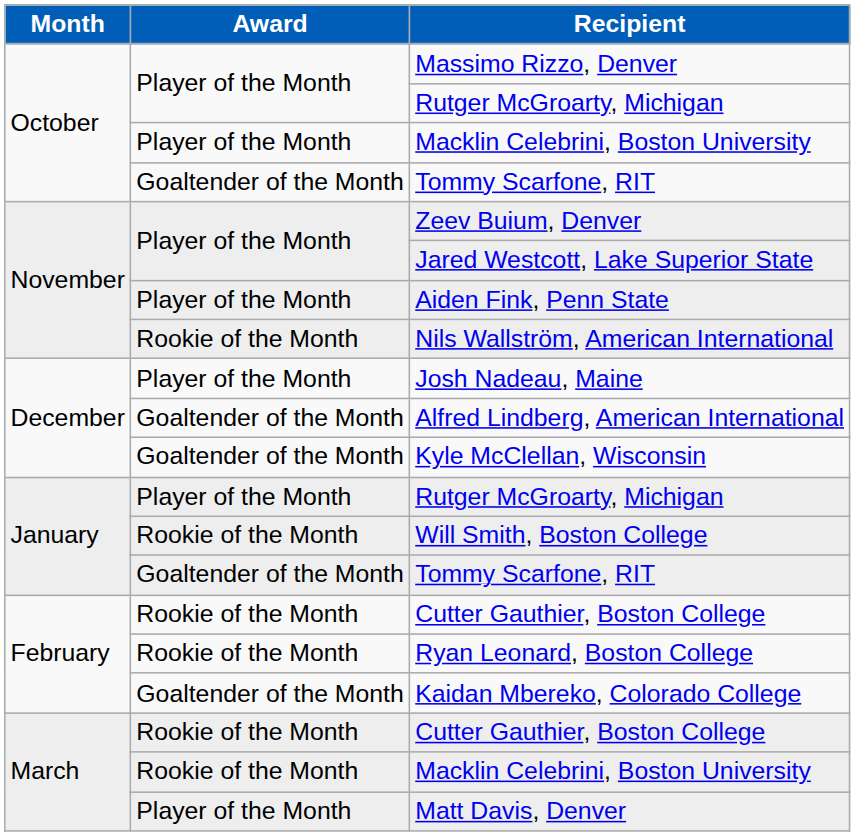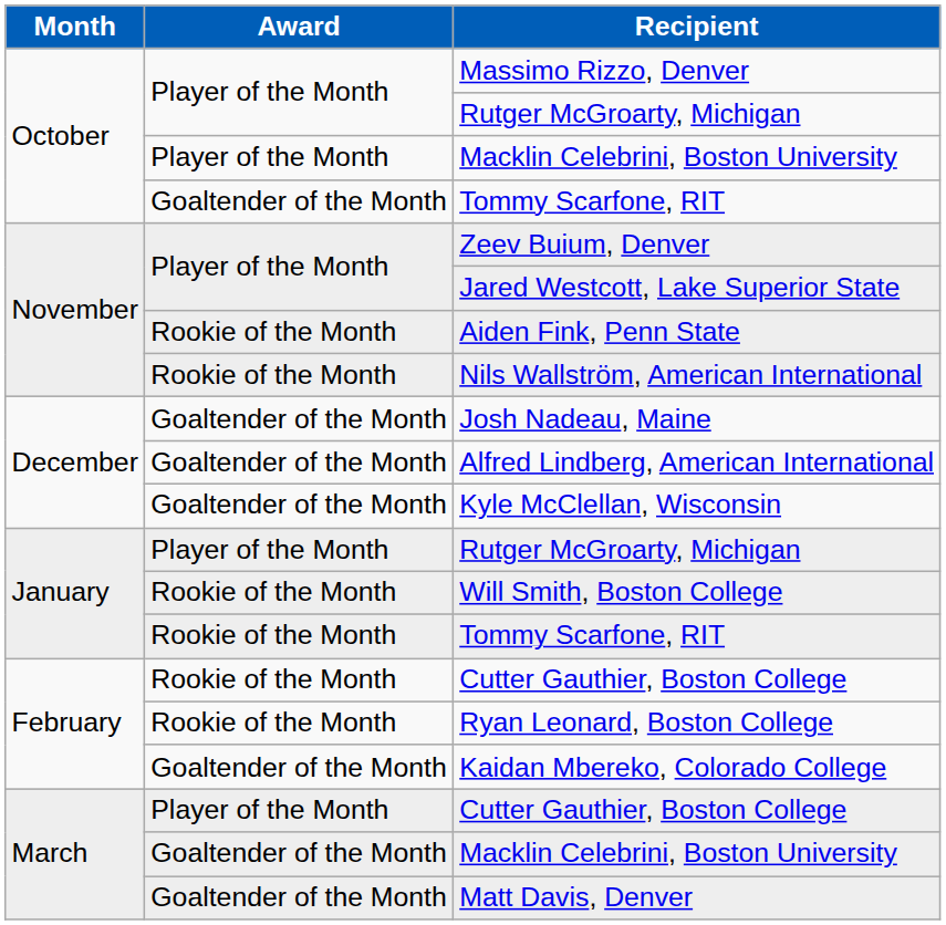 <table class="wikitable">
 <tr>
 <th style="color:white; background:#005EB8">Month</th>
 <th style="color:white; background:#005EB8">Award</th>
 <th style="color:white; background:#005EB8">Recipient</th>
 </tr>
 <tr>
 <td rowspan=4>October </td>
 <td rowspan=2>Player of the Month</td>
 <td><a href='#'>Massimo Rizzo</a>, <a href='#'>Denver</a></td>
 </tr>
 <tr>
 <td><a href='#'>Rutger McGroarty</a>, <a href='#'>Michigan</a></td>
 </tr>
 <tr>
 <td>Player of the Month</td>
 <td><a href='#'>Macklin Celebrini</a>, <a href='#'>Boston University</a></td>
 </tr>
 <tr>
 <td>Goaltender of the Month</td>
 <td><a href='#'>Tommy Scarfone</a>, <a href='#'>RIT</a></td>
 </tr>
 <tr bgcolor=eeeeee>
 <td rowspan=4>November </td>
 <td rowspan=2>Player of the Month</td>
 <td><a href='#'>Zeev Buium</a>, <a href='#'>Denver</a></td>
 </tr>
 <tr bgcolor=eeeeee>
 <td><a href='#'>Jared Westcott</a>, <a href='#'>Lake Superior State</a></td>
 </tr>
 <tr bgcolor=eeeeee>
-<td>Player of the Month</td>
+<td>Rookie of the Month</td>
 <td><a href='#'>Aiden Fink</a>, <a href='#'>Penn State</a></td>
 </tr>
 <tr bgcolor=eeeeee>
 <td>Rookie of the Month</td>
 <td><a href='#'>Nils Wallström</a>, <a href='#'>American International</a></td>
 </tr>
 <tr>
 <td rowspan=3>December </td>
-<td>Player of the Month</td>
+<td>Goaltender of the Month</td>
 <td><a href='#'>Josh Nadeau</a>, <a href='#'>Maine</a></td>
 </tr>
 <tr>
 <td>Goaltender of the Month</td>
 <td><a href='#'>Alfred Lindberg</a>, <a href='#'>American International</a></td>
 </tr>
 <tr>
 <td>Goaltender of the Month</td>
 <td><a href='#'>Kyle McClellan</a>, <a href='#'>Wisconsin</a></td>
 </tr>
 <tr bgcolor=eeeeee>
 <td rowspan=3>January </td>
 <td>Player of the Month</td>
 <td><a href='#'>Rutger McGroarty</a>, <a href='#'>Michigan</a></td>
 </tr>
 <tr bgcolor=eeeeee>
 <td>Rookie of the Month</td>
 <td><a href='#'>Will Smith</a>, <a href='#'>Boston College</a></td>
 </tr>
 <tr bgcolor=eeeeee>
-<td>Goaltender of the Month</td>
+<td>Rookie of the Month</td>
 <td><a href='#'>Tommy Scarfone</a>, <a href='#'>RIT</a></td>
 </tr>
 <tr>
 <td rowspan=3>February </td>
 <td>Rookie of the Month</td>
 <td><a href='#'>Cutter Gauthier</a>, <a href='#'>Boston College</a></td>
 </tr>
 <tr>
 <td>Rookie of the Month</td>
 <td><a href='#'>Ryan Leonard</a>, <a href='#'>Boston College</a></td>
 </tr>
 <tr>
 <td>Goaltender of the Month</td>
 <td><a href='#'>Kaidan Mbereko</a>, <a href='#'>Colorado College</a></td>
 </tr>
 <tr bgcolor=eeeeee>
 <td rowspan=3>March </td>
-<td>Rookie of the Month</td>
+<td>Player of the Month</td>
 <td><a href='#'>Cutter Gauthier</a>, <a href='#'>Boston College</a></td>
 </tr>
 <tr bgcolor=eeeeee>
-<td>Rookie of the Month</td>
+<td>Goaltender of the Month</td>
 <td><a href='#'>Macklin Celebrini</a>, <a href='#'>Boston University</a></td>
 </tr>
 <tr bgcolor=eeeeee>
-<td>Player of the Month</td>
+<td>Goaltender of the Month</td>
 <td><a href='#'>Matt Davis</a>, <a href='#'>Denver</a></td>
 </tr>
 </table>
